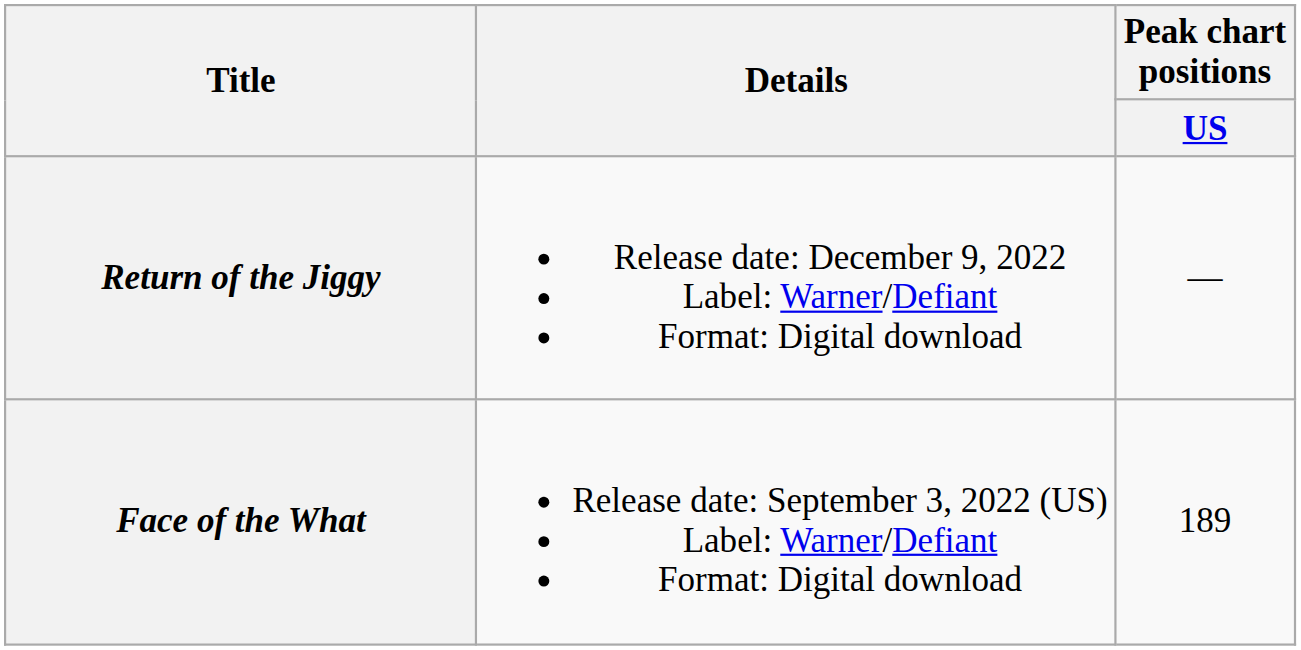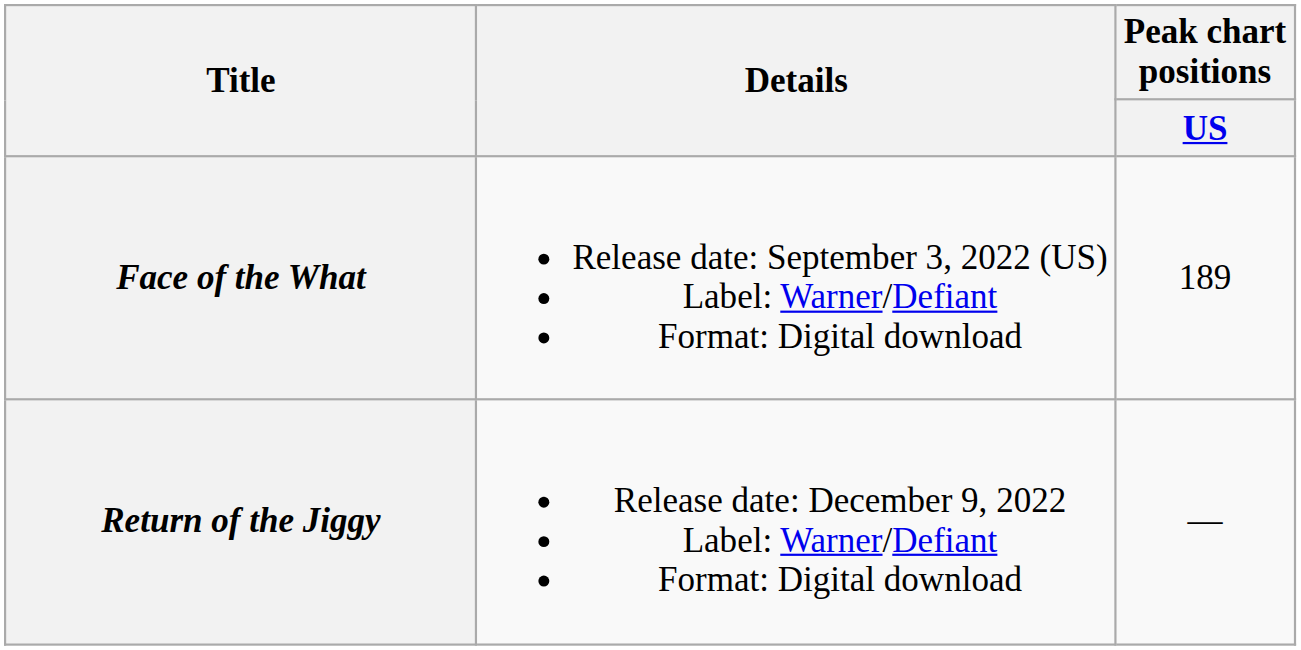 <table class="wikitable plainrowheaders" style="text-align:center">
 <tr>
 <th rowspan="2" scope="col" style="width:13em">Title</th>
 <th rowspan="2" scope="col">Details</th>
 <th>Peak chart<br>positions</th>
 </tr>
 <tr>
 <th><a href='#'>US</a><br></th>
 </tr>
 <tr>
+<th scope="row"><em>Face of the What</em></th>
+<td><br><ul><li>Release date: September 3, 2022 (US)</li><li>Label: <a href='#'>Warner</a>/<a href='#'>Defiant</a></li><li>Format: Digital download</li></ul></td>
+<td>189</td>
+</tr>
+<tr>
 <th scope="row"><em>Return of the Jiggy</em></th>
 <td><br><ul><li>Release date: December 9, 2022</li><li>Label: <a href='#'>Warner</a>/<a href='#'>Defiant</a></li><li>Format: Digital download</li></ul></td>
 <td>—</td>
 </tr>
-<tr>
-<th scope="row"><em>Face of the What</em></th>
-<td><br><ul><li>Release date: September 3, 2022 (US)</li><li>Label: <a href='#'>Warner</a>/<a href='#'>Defiant</a></li><li>Format: Digital download</li></ul></td>
-<td>189</td>
-</tr>
 </table>
